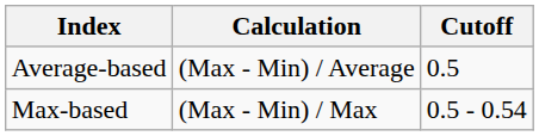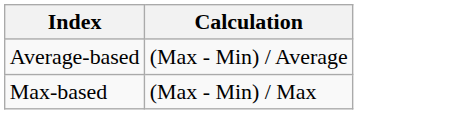 <table class="wikitable">
 <tr>
 <th>Index</th>
 <th>Calculation</th>
-<th>Cutoff</th>
 </tr>
 <tr>
 <td>Average-based</td>
 <td>(Max - Min) / Average</td>
-<td>0.5</td>
 </tr>
 <tr>
 <td>Max-based</td>
 <td>(Max - Min) / Max</td>
-<td>0.5 - 0.54</td>
 </tr>
 </table>
